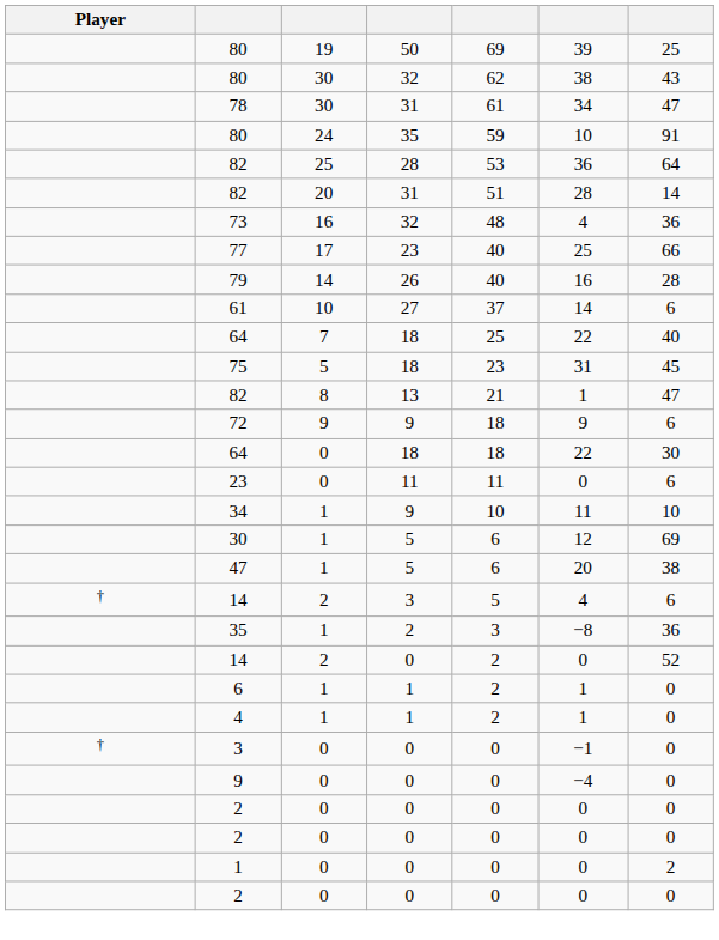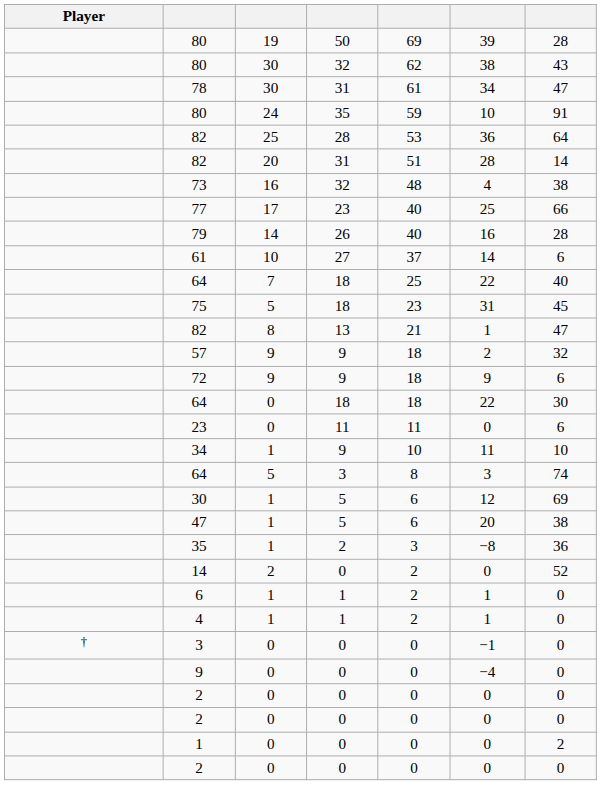 <table class="wikitable sortable" style="width:100%; text-align:center;">
 <tr>
 <th>Player</th>
 <th></th>
 <th></th>
 <th></th>
 <th></th>
 <th data-sort-type="number"></th>
 <th></th>
 </tr>
 <tr>
 <td></td>
 <td>80</td>
 <td>19</td>
 <td>50</td>
 <td>69</td>
 <td>39</td>
-<td>25</td>
+<td>28</td>
 </tr>
 <tr>
 <td></td>
 <td>80</td>
 <td>30</td>
 <td>32</td>
 <td>62</td>
 <td>38</td>
 <td>43</td>
 </tr>
 <tr>
 <td></td>
 <td>78</td>
 <td>30</td>
 <td>31</td>
 <td>61</td>
 <td>34</td>
 <td>47</td>
 </tr>
 <tr>
 <td></td>
 <td>80</td>
 <td>24</td>
 <td>35</td>
 <td>59</td>
 <td>10</td>
 <td>91</td>
 </tr>
 <tr>
 <td></td>
 <td>82</td>
 <td>25</td>
 <td>28</td>
 <td>53</td>
 <td>36</td>
 <td>64</td>
 </tr>
 <tr>
 <td></td>
 <td>82</td>
 <td>20</td>
 <td>31</td>
 <td>51</td>
 <td>28</td>
 <td>14</td>
 </tr>
 <tr>
 <td></td>
 <td>73</td>
 <td>16</td>
 <td>32</td>
 <td>48</td>
 <td>4</td>
-<td>36</td>
+<td>38</td>
 </tr>
 <tr>
 <td></td>
 <td>77</td>
 <td>17</td>
 <td>23</td>
 <td>40</td>
 <td>25</td>
 <td>66</td>
 </tr>
 <tr>
 <td></td>
 <td>79</td>
 <td>14</td>
 <td>26</td>
 <td>40</td>
 <td>16</td>
 <td>28</td>
 </tr>
 <tr>
 <td></td>
 <td>61</td>
 <td>10</td>
 <td>27</td>
 <td>37</td>
 <td>14</td>
 <td>6</td>
 </tr>
 <tr>
 <td></td>
 <td>64</td>
 <td>7</td>
 <td>18</td>
 <td>25</td>
 <td>22</td>
 <td>40</td>
 </tr>
 <tr>
 <td></td>
 <td>75</td>
 <td>5</td>
 <td>18</td>
 <td>23</td>
 <td>31</td>
 <td>45</td>
 </tr>
 <tr>
 <td></td>
 <td>82</td>
 <td>8</td>
 <td>13</td>
 <td>21</td>
 <td>1</td>
 <td>47</td>
 </tr>
 <tr>
 <td></td>
+<td>57</td>
+<td>9</td>
+<td>9</td>
+<td>18</td>
+<td>2</td>
+<td>32</td>
+</tr>
+<tr>
+<td></td>
 <td>72</td>
 <td>9</td>
 <td>9</td>
 <td>18</td>
 <td>9</td>
 <td>6</td>
 </tr>
 <tr>
 <td></td>
 <td>64</td>
 <td>0</td>
 <td>18</td>
 <td>18</td>
 <td>22</td>
 <td>30</td>
 </tr>
 <tr>
 <td></td>
 <td>23</td>
 <td>0</td>
 <td>11</td>
 <td>11</td>
 <td>0</td>
 <td>6</td>
 </tr>
 <tr>
 <td></td>
 <td>34</td>
 <td>1</td>
 <td>9</td>
 <td>10</td>
 <td>11</td>
 <td>10</td>
 </tr>
 <tr>
 <td></td>
+<td>64</td>
+<td>5</td>
+<td>3</td>
+<td>8</td>
+<td>3</td>
+<td>74</td>
+</tr>
+<tr>
+<td></td>
 <td>30</td>
 <td>1</td>
 <td>5</td>
 <td>6</td>
 <td>12</td>
 <td>69</td>
 </tr>
 <tr>
 <td></td>
 <td>47</td>
 <td>1</td>
 <td>5</td>
 <td>6</td>
 <td>20</td>
 <td>38</td>
-</tr>
-<tr>
-<td><sup>†</sup></td>
-<td>14</td>
-<td>2</td>
-<td>3</td>
-<td>5</td>
-<td>4</td>
-<td>6</td>
 </tr>
 <tr>
 <td></td>
 <td>35</td>
 <td>1</td>
 <td>2</td>
 <td>3</td>
 <td>−8</td>
 <td>36</td>
 </tr>
 <tr>
 <td></td>
 <td>14</td>
 <td>2</td>
 <td>0</td>
 <td>2</td>
 <td>0</td>
 <td>52</td>
 </tr>
 <tr>
 <td></td>
 <td>6</td>
 <td>1</td>
 <td>1</td>
 <td>2</td>
 <td>1</td>
 <td>0</td>
 </tr>
 <tr>
 <td></td>
 <td>4</td>
 <td>1</td>
 <td>1</td>
 <td>2</td>
 <td>1</td>
 <td>0</td>
 </tr>
 <tr>
 <td><sup>†</sup></td>
 <td>3</td>
 <td>0</td>
 <td>0</td>
 <td>0</td>
 <td>−1</td>
 <td>0</td>
 </tr>
 <tr>
 <td></td>
 <td>9</td>
 <td>0</td>
 <td>0</td>
 <td>0</td>
 <td>−4</td>
 <td>0</td>
 </tr>
 <tr>
 <td></td>
 <td>2</td>
 <td>0</td>
 <td>0</td>
 <td>0</td>
 <td>0</td>
 <td>0</td>
 </tr>
 <tr>
 <td></td>
 <td>2</td>
 <td>0</td>
 <td>0</td>
 <td>0</td>
 <td>0</td>
 <td>0</td>
 </tr>
 <tr>
 <td></td>
 <td>1</td>
 <td>0</td>
 <td>0</td>
 <td>0</td>
 <td>0</td>
 <td>2</td>
 </tr>
 <tr>
 <td></td>
 <td>2</td>
 <td>0</td>
 <td>0</td>
 <td>0</td>
 <td>0</td>
 <td>0</td>
 </tr>
 </table>
